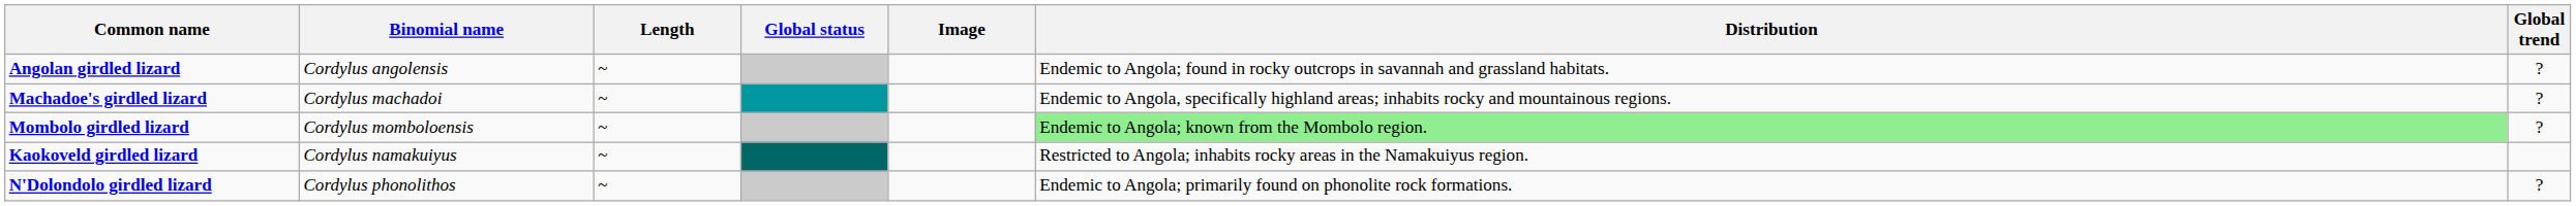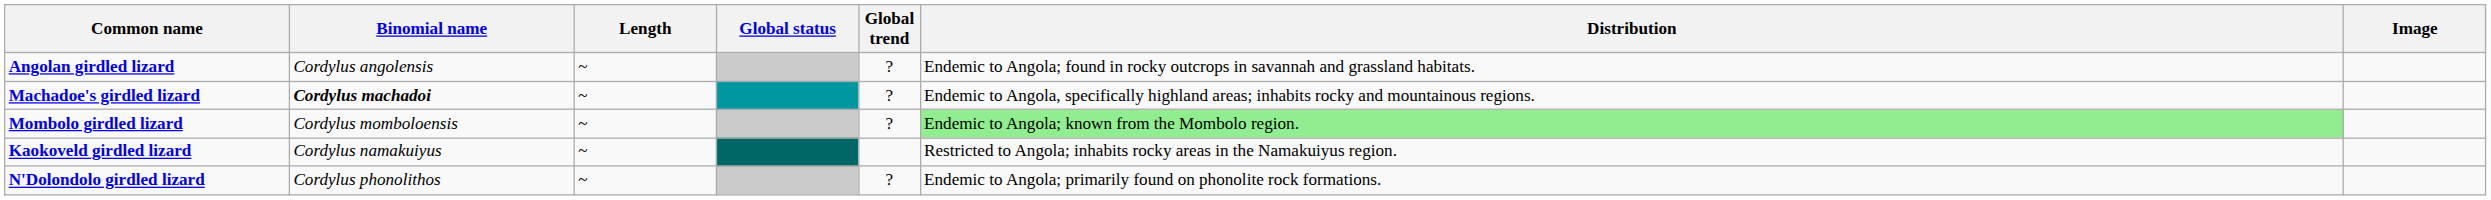 <table class="wikitable sortable" style="font-size: 85%">
 <tr>
 <th width="10%">Common name</th>
 <th width="10%"><a href='#'>Binomial name</a></th>
 <th width="5%">Length</th>
 <th width="5%"><a href='#'>Global status</a></th>
+<th width="1%">Global trend</th>
+<th width="50%" class="unsortable">Distribution</th>
 <th width="5%" class="unsortable">Image</th>
-<th width="50%" class="unsortable">Distribution</th>
-<th width="1%">Global trend</th>
 </tr>
 <tr>
 <td><strong><a href='#'>Angolan girdled lizard</a></strong></td>
 <td><em>Cordylus angolensis</em></td>
 <td>~</td>
 <td align=center style="background: #cbcbcb"></td>
+<td align=center>?</td>
+<td>Endemic to Angola; found in rocky outcrops in savannah and grassland habitats.</td>
 <td></td>
-<td>Endemic to Angola; found in rocky outcrops in savannah and grassland habitats.</td>
-<td align=center>?</td>
 </tr>
 <tr>
 <td><strong><a href='#'>Machadoe's girdled lizard</a></strong></td>
-<td><em>Cordylus machadoi</em></td>
+<td><strong><em>Cordylus machadoi</em></strong></td>
 <td>~</td>
 <td align=center style="background: #0097a0"></td>
+<td align=center>?</td>
+<td>Endemic to Angola, specifically highland areas; inhabits rocky and mountainous regions.</td>
 <td></td>
-<td>Endemic to Angola, specifically highland areas; inhabits rocky and mountainous regions.</td>
-<td align=center>?</td>
 </tr>
 <tr>
 <td><strong><a href='#'>Mombolo girdled lizard</a></strong></td>
 <td><em>Cordylus momboloensis</em></td>
 <td>~</td>
 <td align=center style="background: #cbcbcb"></td>
+<td align=center>?</td>
+<td style="background: lightgreen;">Endemic to Angola; known from the Mombolo region.</td>
 <td></td>
-<td style="background: lightgreen;">Endemic to Angola; known from the Mombolo region.</td>
-<td align=center>?</td>
 </tr>
 <tr>
 <td><strong><a href='#'>Kaokoveld girdled lizard</a></strong></td>
 <td><em>Cordylus namakuiyus</em></td>
 <td>~</td>
 <td align=center style="background: #006666"></td>
+<td align=center></td>
+<td>Restricted to Angola; inhabits rocky areas in the Namakuiyus region.</td>
 <td></td>
-<td>Restricted to Angola; inhabits rocky areas in the Namakuiyus region.</td>
-<td align=center></td>
 </tr>
 <tr>
 <td><strong><a href='#'>N'Dolondolo girdled lizard</a></strong></td>
 <td><em>Cordylus phonolithos</em></td>
 <td>~</td>
 <td align=center style="background: #cbcbcb"></td>
+<td align=center>?</td>
+<td>Endemic to Angola; primarily found on phonolite rock formations.</td>
 <td></td>
-<td>Endemic to Angola; primarily found on phonolite rock formations.</td>
-<td align=center>?</td>
 </tr>
 </table>
